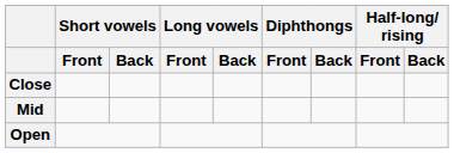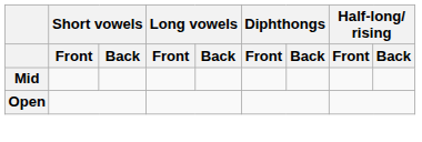 <table class="wikitable" style="text-align:center">
 <tr>
 <th></th>
 <th colspan="2">Short vowels</th>
 <th colspan="2">Long vowels</th>
 <th colspan="2">Diphthongs</th>
 <th colspan="2">Half-long/<br>rising</th>
 </tr>
 <tr>
 <th></th>
 <th>Front</th>
 <th>Back</th>
 <th>Front</th>
 <th>Back</th>
 <th>Front</th>
 <th>Back</th>
 <th>Front</th>
 <th>Back</th>
 </tr>
 <tr>
-<th>Close</th>
-<td></td>
-<td></td>
-<td></td>
-<td></td>
-<td></td>
-<td></td>
-<td></td>
-<td></td>
-</tr>
-<tr>
 <th>Mid</th>
 <td></td>
 <td></td>
 <td></td>
 <td></td>
 <td></td>
 <td></td>
 <td></td>
 <td></td>
 </tr>
 <tr>
 <th>Open</th>
 <td colspan="2"></td>
 <td colspan="2"></td>
 <td colspan="2"></td>
 <td colspan="2"></td>
 </tr>
 </table>
